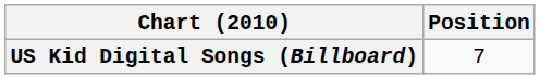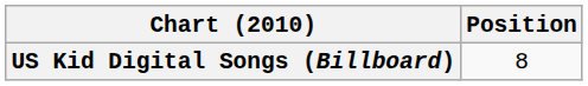 <table class="wikitable plainrowheaders" style="text-align:center">
 <tr>
 <th>Chart (2010)</th>
 <th>Position</th>
 </tr>
 <tr>
 <th scope="row">US Kid Digital Songs (<em>Billboard</em>)</th>
-<td>7</td>
+<td>8</td>
 </tr>
 </table>
